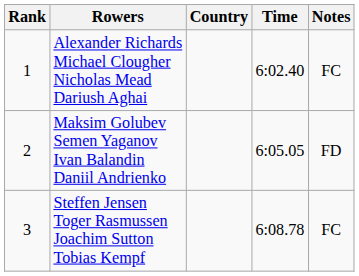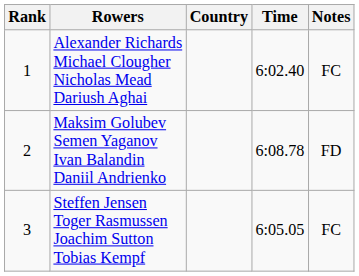 <table class="wikitable" style="text-align:center">
 <tr>
 <th>Rank</th>
 <th>Rowers</th>
 <th>Country</th>
 <th>Time</th>
 <th>Notes</th>
 </tr>
 <tr>
 <td>1</td>
 <td align="left"><a href='#'>Alexander Richards</a><br><a href='#'>Michael Clougher</a><br><a href='#'>Nicholas Mead</a><br><a href='#'>Dariush Aghai</a></td>
 <td align="left"></td>
 <td>6:02.40</td>
 <td>FC</td>
 </tr>
 <tr>
 <td>2</td>
 <td align="left"><a href='#'>Maksim Golubev</a><br><a href='#'>Semen Yaganov</a><br><a href='#'>Ivan Balandin</a><br><a href='#'>Daniil Andrienko</a></td>
 <td align="left"></td>
-<td>6:05.05</td>
+<td>6:08.78</td>
 <td>FD</td>
 </tr>
 <tr>
 <td>3</td>
 <td align="left"><a href='#'>Steffen Jensen</a><br><a href='#'>Toger Rasmussen</a><br><a href='#'>Joachim Sutton</a><br><a href='#'>Tobias Kempf</a></td>
 <td align="left"></td>
-<td>6:08.78</td>
+<td>6:05.05</td>
 <td>FC</td>
 </tr>
 </table>
